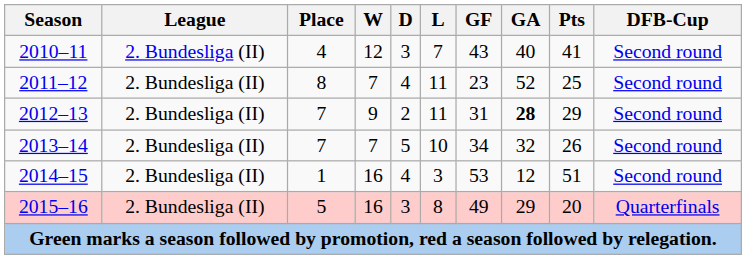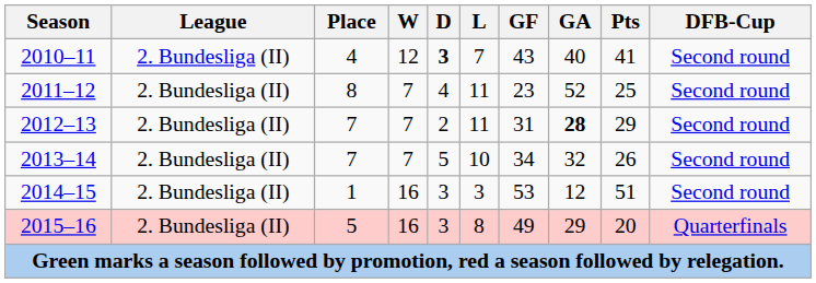 <table width = "600px" class="wikitable">
 <tr>
 <th>Season</th>
 <th>League</th>
 <th>Place</th>
 <th>W</th>
 <th>D</th>
 <th>L</th>
 <th>GF</th>
 <th>GA</th>
 <th>Pts</th>
 <th>DFB-Cup</th>
 </tr>
 <tr align="center">
 <td><a href='#'>2010–11</a></td>
 <td><a href='#'>2. Bundesliga</a> (II)</td>
 <td>4</td>
 <td>12</td>
-<td>3</td>
+<td><strong>3</strong></td>
 <td>7</td>
 <td>43</td>
 <td>40</td>
 <td>41</td>
 <td><a href='#'>Second round</a></td>
 </tr>
 <tr align="center">
 <td><a href='#'>2011–12</a></td>
 <td>2. Bundesliga (II)</td>
 <td>8</td>
 <td>7</td>
 <td>4</td>
 <td>11</td>
 <td>23</td>
 <td>52</td>
 <td>25</td>
 <td><a href='#'>Second round</a></td>
 </tr>
 <tr align="center">
 <td><a href='#'>2012–13</a></td>
 <td>2. Bundesliga (II)</td>
 <td>7</td>
-<td>9</td>
+<td>7</td>
 <td>2</td>
 <td>11</td>
 <td>31</td>
 <td><strong>28</strong></td>
 <td>29</td>
 <td><a href='#'>Second round</a></td>
 </tr>
 <tr align="center">
 <td><a href='#'>2013–14</a></td>
 <td>2. Bundesliga (II)</td>
 <td>7</td>
 <td>7</td>
 <td>5</td>
 <td>10</td>
 <td>34</td>
 <td>32</td>
 <td>26</td>
 <td><a href='#'>Second round</a></td>
 </tr>
 <tr align="center">
 <td><a href='#'>2014–15</a></td>
 <td>2. Bundesliga (II)</td>
 <td>1</td>
 <td>16</td>
-<td>4</td>
+<td>3</td>
 <td>3</td>
 <td>53</td>
 <td>12</td>
 <td>51</td>
 <td><a href='#'>Second round</a></td>
 </tr>
 <tr align="center" style="background:#FFCCCC;">
 <td><a href='#'>2015–16</a></td>
 <td>2. Bundesliga (II)</td>
 <td>5</td>
 <td>16</td>
 <td>3</td>
 <td>8</td>
 <td>49</td>
 <td>29</td>
 <td>20</td>
 <td><a href='#'>Quarterfinals</a></td>
 </tr>
 <tr style="background-color:#ABCDEF">
 <td colspan="10" align="center"><strong>Green marks a season followed by promotion, red a season followed by relegation.</strong></td>
 </tr>
 </table>
